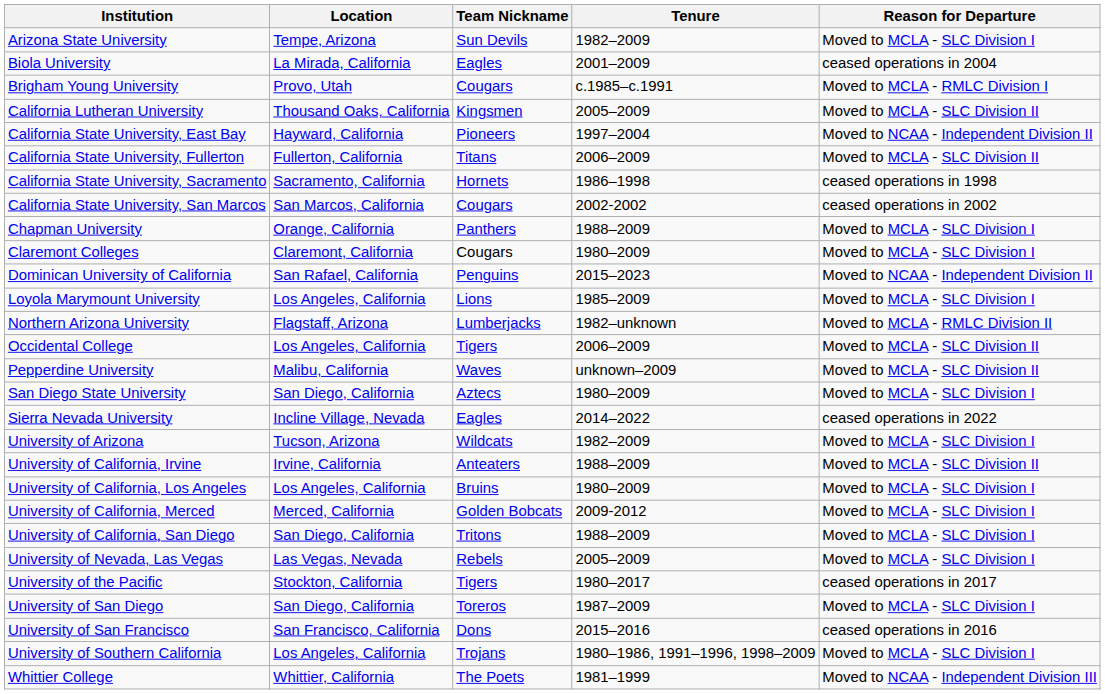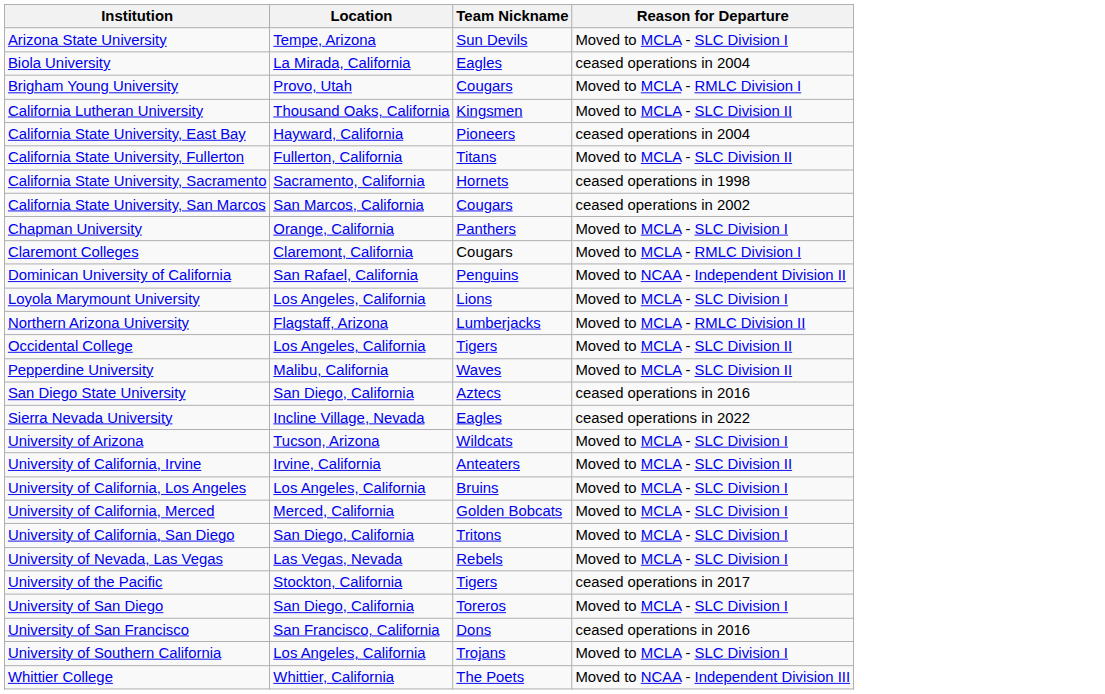 <table class="wikitable sortable">
 <tr>
 <th>Institution</th>
 <th>Location</th>
 <th>Team Nickname</th>
-<th>Tenure</th>
 <th>Reason for Departure</th>
 </tr>
 <tr>
 <td><a href='#'>Arizona State University</a></td>
 <td><a href='#'>Tempe, Arizona</a></td>
 <td><a href='#'>Sun Devils</a></td>
-<td>1982–2009</td>
 <td>Moved to <a href='#'>MCLA</a> - <a href='#'>SLC Division I</a></td>
 </tr>
 <tr>
 <td><a href='#'>Biola University</a></td>
 <td><a href='#'>La Mirada, California</a></td>
 <td><a href='#'>Eagles</a></td>
-<td>2001–2009</td>
 <td>ceased operations in 2004</td>
 </tr>
 <tr>
 <td><a href='#'>Brigham Young University</a></td>
 <td><a href='#'>Provo, Utah</a></td>
 <td><a href='#'>Cougars</a></td>
-<td>c.1985–c.1991</td>
 <td>Moved to <a href='#'>MCLA</a> - <a href='#'>RMLC  Division I</a></td>
 </tr>
 <tr>
 <td><a href='#'>California Lutheran University</a></td>
 <td><a href='#'>Thousand Oaks, California</a></td>
 <td><a href='#'>Kingsmen</a></td>
-<td>2005–2009</td>
 <td>Moved to <a href='#'>MCLA</a> - <a href='#'>SLC Division II</a></td>
 </tr>
 <tr>
 <td><a href='#'>California State University, East Bay</a></td>
 <td><a href='#'>Hayward, California</a></td>
 <td><a href='#'>Pioneers</a></td>
-<td>1997–2004</td>
-<td>Moved to <a href='#'>NCAA</a> - <a href='#'>Independent Division II</a></td>
+<td>ceased operations in 2004</td>
 </tr>
 <tr>
 <td><a href='#'>California State University, Fullerton</a></td>
 <td><a href='#'>Fullerton, California</a></td>
 <td><a href='#'>Titans</a></td>
-<td>2006–2009</td>
 <td>Moved to <a href='#'>MCLA</a> - <a href='#'>SLC Division II</a></td>
 </tr>
 <tr>
 <td><a href='#'>California State University, Sacramento</a></td>
 <td><a href='#'>Sacramento, California</a></td>
 <td><a href='#'>Hornets</a></td>
-<td>1986–1998</td>
 <td>ceased operations in 1998</td>
 </tr>
 <tr>
 <td><a href='#'>California State University, San Marcos</a></td>
 <td><a href='#'>San Marcos, California</a></td>
 <td><a href='#'>Cougars</a></td>
-<td>2002-2002</td>
 <td>ceased operations in 2002</td>
 </tr>
 <tr>
 <td><a href='#'>Chapman University</a></td>
 <td><a href='#'>Orange, California</a></td>
 <td><a href='#'>Panthers</a></td>
-<td>1988–2009</td>
 <td>Moved to <a href='#'>MCLA</a> - <a href='#'>SLC Division I</a></td>
 </tr>
 <tr>
 <td><a href='#'>Claremont Colleges</a></td>
 <td><a href='#'>Claremont, California</a></td>
 <td>Cougars</td>
-<td>1980–2009</td>
-<td>Moved to <a href='#'>MCLA</a> - <a href='#'>SLC Division I</a></td>
+<td>Moved to <a href='#'>MCLA</a> - <a href='#'>RMLC  Division I</a></td>
 </tr>
 <tr>
 <td><a href='#'>Dominican University of California</a></td>
 <td><a href='#'>San Rafael, California</a></td>
 <td><a href='#'>Penguins</a></td>
-<td>2015–2023</td>
 <td>Moved to <a href='#'>NCAA</a> - <a href='#'>Independent Division II</a></td>
 </tr>
 <tr>
 <td><a href='#'>Loyola Marymount University</a></td>
 <td><a href='#'>Los Angeles, California</a></td>
 <td><a href='#'>Lions</a></td>
-<td>1985–2009</td>
 <td>Moved to <a href='#'>MCLA</a> - <a href='#'>SLC Division I</a></td>
 </tr>
 <tr>
 <td><a href='#'>Northern Arizona University</a></td>
 <td><a href='#'>Flagstaff, Arizona</a></td>
 <td><a href='#'>Lumberjacks</a></td>
-<td>1982–unknown</td>
 <td>Moved to <a href='#'>MCLA</a> - <a href='#'>RMLC Division II</a></td>
 </tr>
 <tr>
 <td><a href='#'>Occidental College</a></td>
 <td><a href='#'>Los Angeles, California</a></td>
 <td><a href='#'>Tigers</a></td>
-<td>2006–2009</td>
 <td>Moved to <a href='#'>MCLA</a> - <a href='#'>SLC Division II</a></td>
 </tr>
 <tr>
 <td><a href='#'>Pepperdine University</a></td>
 <td><a href='#'>Malibu, California</a></td>
 <td><a href='#'>Waves</a></td>
-<td>unknown–2009</td>
 <td>Moved to <a href='#'>MCLA</a> - <a href='#'>SLC Division II</a></td>
 </tr>
 <tr>
 <td><a href='#'>San Diego State University</a></td>
 <td><a href='#'>San Diego, California</a></td>
 <td><a href='#'>Aztecs</a></td>
-<td>1980–2009</td>
-<td>Moved to <a href='#'>MCLA</a> - <a href='#'>SLC Division I</a></td>
+<td>ceased operations in 2016</td>
 </tr>
 <tr>
 <td><a href='#'>Sierra Nevada University</a></td>
 <td><a href='#'>Incline Village, Nevada</a></td>
 <td><a href='#'>Eagles</a></td>
-<td>2014–2022</td>
 <td>ceased operations in 2022</td>
 </tr>
 <tr>
 <td><a href='#'>University of Arizona</a></td>
 <td><a href='#'>Tucson, Arizona</a></td>
 <td><a href='#'>Wildcats</a></td>
-<td>1982–2009</td>
 <td>Moved to <a href='#'>MCLA</a> - <a href='#'>SLC Division I</a></td>
 </tr>
 <tr>
 <td><a href='#'>University of California, Irvine</a></td>
 <td><a href='#'>Irvine, California</a></td>
 <td><a href='#'>Anteaters</a></td>
-<td>1988–2009</td>
 <td>Moved to <a href='#'>MCLA</a> - <a href='#'>SLC Division II</a></td>
 </tr>
 <tr>
 <td><a href='#'>University of California, Los Angeles</a></td>
 <td><a href='#'>Los Angeles, California</a></td>
 <td><a href='#'>Bruins</a></td>
-<td>1980–2009</td>
 <td>Moved to <a href='#'>MCLA</a> - <a href='#'>SLC Division I</a></td>
 </tr>
 <tr>
 <td><a href='#'>University of California, Merced</a></td>
 <td><a href='#'>Merced, California</a></td>
 <td><a href='#'>Golden Bobcats</a></td>
-<td>2009-2012</td>
 <td>Moved to <a href='#'>MCLA</a> - <a href='#'>SLC Division I</a></td>
 </tr>
 <tr>
 <td><a href='#'>University of California, San Diego</a></td>
 <td><a href='#'>San Diego, California</a></td>
 <td><a href='#'>Tritons</a></td>
-<td>1988–2009</td>
 <td>Moved to <a href='#'>MCLA</a> - <a href='#'>SLC Division I</a></td>
 </tr>
 <tr>
 <td><a href='#'>University of Nevada, Las Vegas</a></td>
 <td><a href='#'>Las Vegas, Nevada</a></td>
 <td><a href='#'>Rebels</a></td>
-<td>2005–2009</td>
 <td>Moved to <a href='#'>MCLA</a> - <a href='#'>SLC Division I</a></td>
 </tr>
 <tr>
 <td><a href='#'>University of the Pacific</a></td>
 <td><a href='#'>Stockton, California</a></td>
 <td><a href='#'>Tigers</a></td>
-<td>1980–2017</td>
 <td>ceased operations in 2017</td>
 </tr>
 <tr>
 <td><a href='#'>University of San Diego</a></td>
 <td><a href='#'>San Diego, California</a></td>
 <td><a href='#'>Toreros</a></td>
-<td>1987–2009</td>
 <td>Moved to <a href='#'>MCLA</a> - <a href='#'>SLC Division I</a></td>
 </tr>
 <tr>
 <td><a href='#'>University of San Francisco</a></td>
 <td><a href='#'>San Francisco, California</a></td>
 <td><a href='#'>Dons</a></td>
-<td>2015–2016</td>
 <td>ceased operations in 2016</td>
 </tr>
 <tr>
 <td><a href='#'>University of Southern California</a></td>
 <td><a href='#'>Los Angeles, California</a></td>
 <td><a href='#'>Trojans</a></td>
-<td>1980–1986, 1991–1996, 1998–2009</td>
 <td>Moved to <a href='#'>MCLA</a> - <a href='#'>SLC Division I</a></td>
 </tr>
 <tr>
 <td><a href='#'>Whittier College</a></td>
 <td><a href='#'>Whittier, California</a></td>
 <td><a href='#'>The Poets</a></td>
-<td>1981–1999</td>
 <td>Moved to <a href='#'>NCAA</a>  - <a href='#'>Independent Division III</a></td>
 </tr>
 </table>
